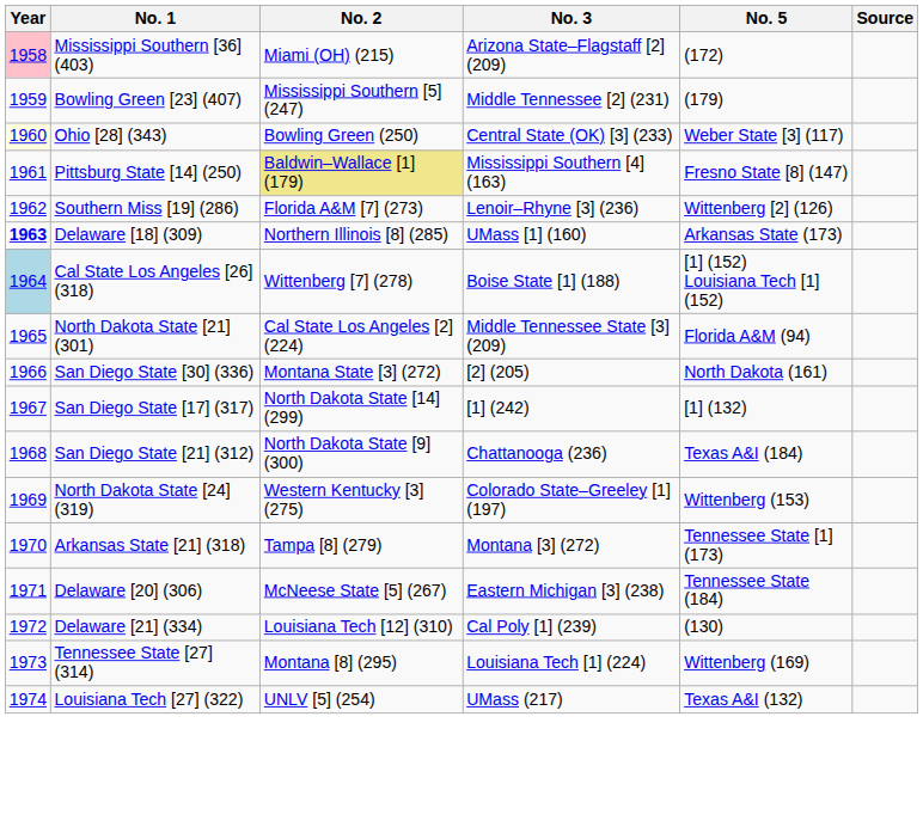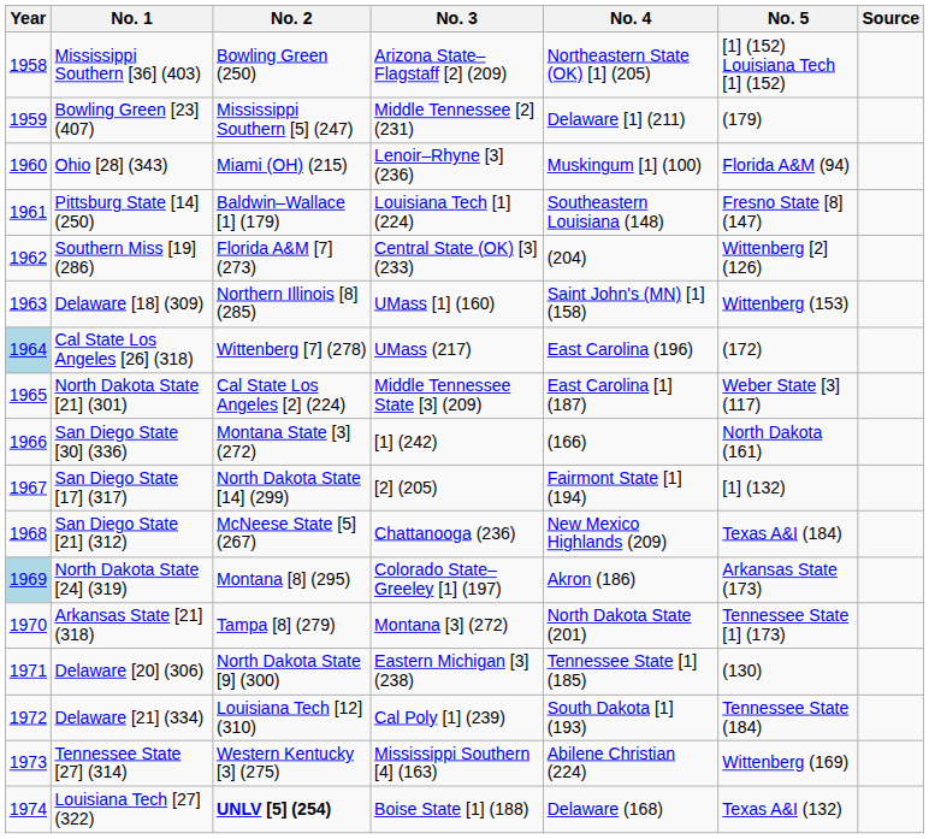 <table class="wikitable">
 <tr>
 <th>Year</th>
 <th>No. 1</th>
 <th>No. 2</th>
 <th>No. 3</th>
+<th>No. 4</th>
 <th>No. 5</th>
 <th>Source</th>
 </tr>
 <tr>
-<td style="background: pink;"><a href='#'>1958</a></td>
+<td><a href='#'>1958</a></td>
 <td><a href='#'>Mississippi Southern</a> [36] (403)</td>
-<td><a href='#'>Miami (OH)</a> (215)</td>
+<td><a href='#'>Bowling Green</a> (250)</td>
 <td><a href='#'>Arizona State–Flagstaff</a> [2] (209)</td>
-<td> (172)</td>
+<td><a href='#'>Northeastern State (OK)</a> [1] (205)</td>
+<td> [1] (152)<br><a href='#'>Louisiana Tech</a> [1] (152)</td>
 <td></td>
 </tr>
 <tr>
 <td><a href='#'>1959</a></td>
 <td><a href='#'>Bowling Green</a> [23] (407)</td>
 <td><a href='#'>Mississippi Southern</a> [5] (247)</td>
 <td><a href='#'>Middle Tennessee</a> [2] (231)</td>
+<td><a href='#'>Delaware</a> [1] (211)</td>
 <td> (179)</td>
 <td></td>
 </tr>
 <tr>
-<td style="background: lightyellow;"><a href='#'>1960</a></td>
+<td><a href='#'>1960</a></td>
 <td><a href='#'>Ohio</a> [28] (343)</td>
-<td><a href='#'>Bowling Green</a> (250)</td>
-<td><a href='#'>Central State (OK)</a> [3] (233)</td>
-<td><a href='#'>Weber State</a> [3] (117)</td>
+<td><a href='#'>Miami (OH)</a> (215)</td>
+<td><a href='#'>Lenoir–Rhyne</a> [3] (236)</td>
+<td><a href='#'>Muskingum</a> [1] (100)</td>
+<td><a href='#'>Florida A&M</a> (94)</td>
 <td></td>
 </tr>
 <tr>
 <td><a href='#'>1961</a></td>
 <td><a href='#'>Pittsburg State</a> [14] (250)</td>
-<td style="background: khaki;"><a href='#'>Baldwin–Wallace</a> [1] (179)</td>
-<td><a href='#'>Mississippi Southern</a> [4] (163)</td>
+<td><a href='#'>Baldwin–Wallace</a> [1] (179)</td>
+<td><a href='#'>Louisiana Tech</a> [1] (224)</td>
+<td><a href='#'>Southeastern Louisiana</a> (148)</td>
 <td><a href='#'>Fresno State</a> [8] (147)</td>
 <td></td>
 </tr>
 <tr>
 <td><a href='#'>1962</a></td>
 <td><a href='#'>Southern Miss</a> [19] (286)</td>
 <td><a href='#'>Florida A&M</a> [7] (273)</td>
-<td><a href='#'>Lenoir–Rhyne</a> [3] (236)</td>
+<td><a href='#'>Central State (OK)</a> [3] (233)</td>
+<td> (204)</td>
 <td><a href='#'>Wittenberg</a> [2] (126)</td>
 <td></td>
 </tr>
 <tr>
-<td><strong><a href='#'>1963</a></strong></td>
+<td><a href='#'>1963</a></td>
 <td><a href='#'>Delaware</a> [18] (309)</td>
 <td><a href='#'>Northern Illinois</a> [8] (285)</td>
 <td><a href='#'>UMass</a> [1] (160)</td>
-<td><a href='#'>Arkansas State</a> (173)</td>
+<td><a href='#'>Saint John's (MN)</a> [1] (158)</td>
+<td><a href='#'>Wittenberg</a> (153)</td>
 <td></td>
 </tr>
 <tr>
 <td style="background: lightblue;"><a href='#'>1964</a></td>
 <td><a href='#'>Cal State Los Angeles</a> [26] (318)</td>
 <td><a href='#'>Wittenberg</a> [7] (278)</td>
-<td><a href='#'>Boise State</a> [1] (188)</td>
-<td> [1] (152)<br><a href='#'>Louisiana Tech</a> [1] (152)</td>
+<td><a href='#'>UMass</a> (217)</td>
+<td><a href='#'>East Carolina</a> (196)</td>
+<td> (172)</td>
 <td></td>
 </tr>
 <tr>
 <td><a href='#'>1965</a></td>
 <td><a href='#'>North Dakota State</a> [21] (301)</td>
 <td><a href='#'>Cal State Los Angeles</a> [2] (224)</td>
 <td><a href='#'>Middle Tennessee State</a> [3] (209)</td>
-<td><a href='#'>Florida A&M</a> (94)</td>
+<td><a href='#'>East Carolina</a> [1] (187)</td>
+<td><a href='#'>Weber State</a> [3] (117)</td>
 <td></td>
 </tr>
 <tr>
 <td><a href='#'>1966</a></td>
 <td><a href='#'>San Diego State</a> [30] (336)</td>
 <td><a href='#'>Montana State</a> [3] (272)</td>
-<td> [2] (205)</td>
+<td> [1] (242)</td>
+<td> (166)</td>
 <td><a href='#'>North Dakota</a> (161)</td>
 <td></td>
 </tr>
 <tr>
 <td><a href='#'>1967</a></td>
 <td><a href='#'>San Diego State</a> [17] (317)</td>
 <td><a href='#'>North Dakota State</a> [14] (299)</td>
-<td> [1] (242)</td>
+<td> [2] (205)</td>
+<td><a href='#'>Fairmont State</a> [1] (194)</td>
 <td> [1] (132)</td>
 <td></td>
 </tr>
 <tr>
 <td><a href='#'>1968</a></td>
 <td><a href='#'>San Diego State</a> [21] (312)</td>
-<td><a href='#'>North Dakota State</a> [9] (300)</td>
+<td><a href='#'>McNeese State</a> [5] (267)</td>
 <td><a href='#'>Chattanooga</a> (236)</td>
+<td><a href='#'>New Mexico Highlands</a> (209)</td>
 <td><a href='#'>Texas A&I</a> (184)</td>
 <td></td>
 </tr>
 <tr>
-<td><a href='#'>1969</a></td>
+<td style="background: lightblue;"><a href='#'>1969</a></td>
 <td><a href='#'>North Dakota State</a> [24] (319)</td>
-<td><a href='#'>Western Kentucky</a> [3] (275)</td>
+<td><a href='#'>Montana</a> [8] (295)</td>
 <td><a href='#'>Colorado State–Greeley</a> [1] (197)</td>
-<td><a href='#'>Wittenberg</a> (153)</td>
+<td><a href='#'>Akron</a> (186)</td>
+<td><a href='#'>Arkansas State</a> (173)</td>
 <td></td>
 </tr>
 <tr>
 <td><a href='#'>1970</a></td>
 <td><a href='#'>Arkansas State</a> [21] (318)</td>
 <td><a href='#'>Tampa</a> [8] (279)</td>
 <td><a href='#'>Montana</a> [3] (272)</td>
+<td><a href='#'>North Dakota State</a> (201)</td>
 <td><a href='#'>Tennessee State</a> [1] (173)</td>
 <td></td>
 </tr>
 <tr>
 <td><a href='#'>1971</a></td>
 <td><a href='#'>Delaware</a> [20] (306)</td>
-<td><a href='#'>McNeese State</a> [5] (267)</td>
+<td><a href='#'>North Dakota State</a> [9] (300)</td>
 <td><a href='#'>Eastern Michigan</a> [3] (238)</td>
-<td><a href='#'>Tennessee State</a> (184)</td>
+<td><a href='#'>Tennessee State</a> [1] (185)</td>
+<td> (130)</td>
 <td></td>
 </tr>
 <tr>
 <td><a href='#'>1972</a></td>
 <td><a href='#'>Delaware</a> [21] (334)</td>
 <td><a href='#'>Louisiana Tech</a> [12] (310)</td>
 <td><a href='#'>Cal Poly</a> [1] (239)</td>
-<td> (130)</td>
+<td><a href='#'>South Dakota</a> [1] (193)</td>
+<td><a href='#'>Tennessee State</a> (184)</td>
 <td></td>
 </tr>
 <tr>
 <td><a href='#'>1973</a></td>
 <td><a href='#'>Tennessee State</a> [27] (314)</td>
-<td><a href='#'>Montana</a> [8] (295)</td>
-<td><a href='#'>Louisiana Tech</a> [1] (224)</td>
+<td><a href='#'>Western Kentucky</a> [3] (275)</td>
+<td><a href='#'>Mississippi Southern</a> [4] (163)</td>
+<td><a href='#'>Abilene Christian</a> (224)</td>
 <td><a href='#'>Wittenberg</a> (169)</td>
 <td></td>
 </tr>
 <tr>
 <td><a href='#'>1974</a></td>
 <td><a href='#'>Louisiana Tech</a> [27] (322)</td>
-<td><a href='#'>UNLV</a> [5] (254)</td>
-<td><a href='#'>UMass</a> (217)</td>
+<td><strong><a href='#'>UNLV</a> [5] (254)</strong></td>
+<td><a href='#'>Boise State</a> [1] (188)</td>
+<td><a href='#'>Delaware</a> (168)</td>
 <td><a href='#'>Texas A&I</a> (132)</td>
 <td></td>
 </tr>
 </table>
